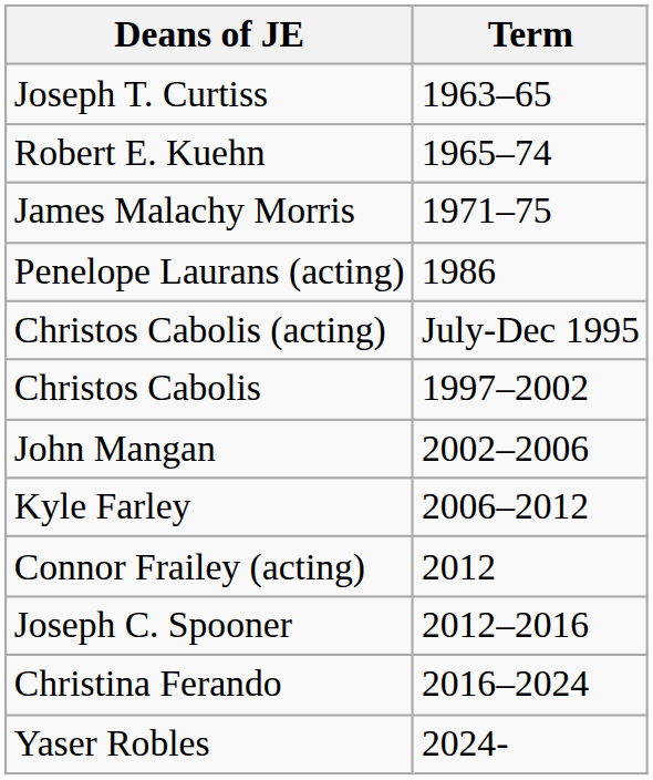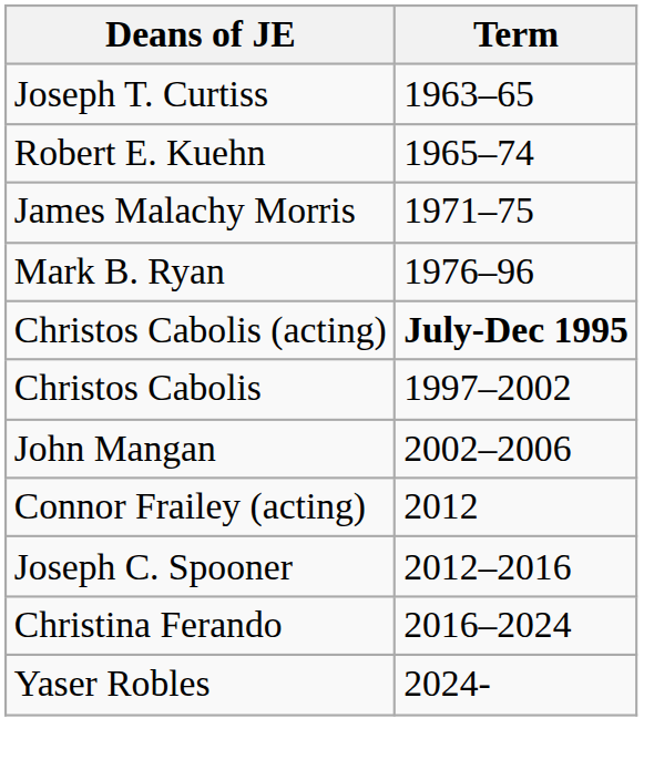 <table class="wikitable">
 <tr>
 <th>Deans of JE</th>
 <th>Term</th>
 </tr>
 <tr>
 <td>Joseph T. Curtiss</td>
 <td>1963–65</td>
 </tr>
 <tr>
 <td>Robert E. Kuehn</td>
 <td>1965–74</td>
 </tr>
 <tr>
 <td>James Malachy Morris</td>
 <td>1971–75</td>
 </tr>
 <tr>
-<td>Penelope Laurans (acting)</td>
-<td>1986</td>
+<td>Mark B. Ryan</td>
+<td>1976–96</td>
 </tr>
 <tr>
 <td>Christos Cabolis (acting)</td>
-<td>July-Dec 1995</td>
+<td><strong>July-Dec 1995</strong></td>
 </tr>
 <tr>
 <td>Christos Cabolis</td>
 <td>1997–2002</td>
 </tr>
 <tr>
 <td>John Mangan</td>
 <td>2002–2006</td>
-</tr>
-<tr>
-<td>Kyle Farley</td>
-<td>2006–2012</td>
 </tr>
 <tr>
 <td>Connor Frailey (acting)</td>
 <td>2012</td>
 </tr>
 <tr>
 <td>Joseph C. Spooner</td>
 <td>2012–2016</td>
 </tr>
 <tr>
 <td>Christina Ferando</td>
 <td>2016–2024</td>
 </tr>
 <tr>
 <td>Yaser Robles</td>
 <td>2024-</td>
 </tr>
 </table>
